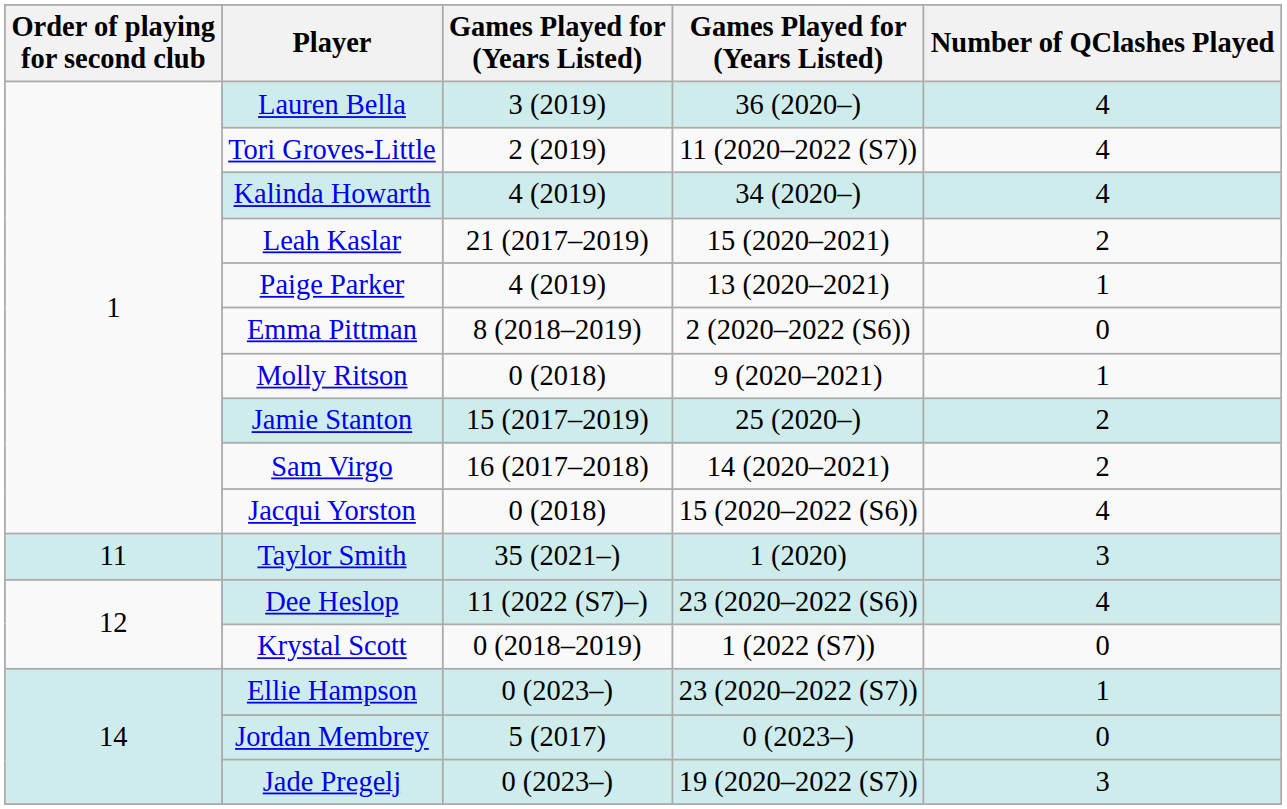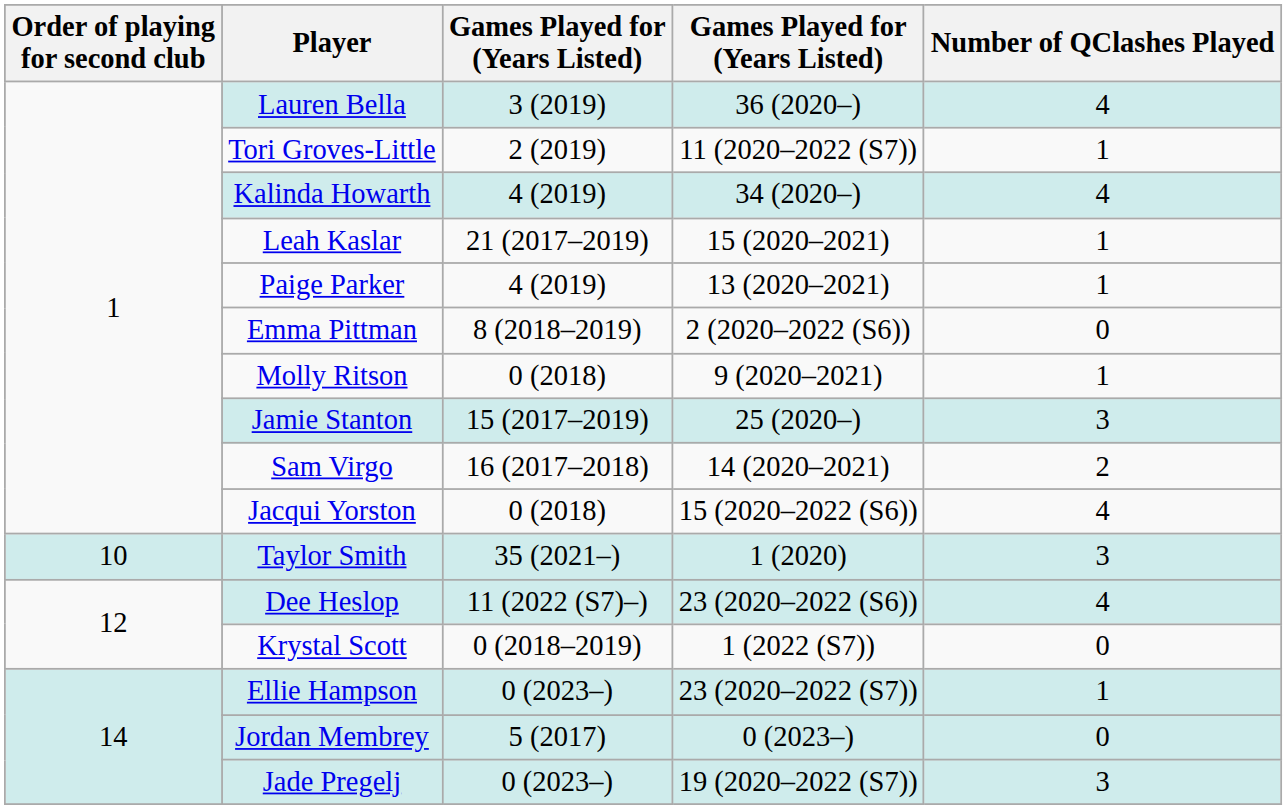 <table class="wikitable" style="text-align: center;">
 <tr>
 <th>Order of playing<br>for second club</th>
 <th>Player</th>
 <th>Games Played for <br>(Years Listed)</th>
 <th>Games Played for <br>(Years Listed)</th>
 <th>Number of QClashes Played</th>
 </tr>
 <tr>
 <td rowspan="10">1</td>
 <td style="background:#cfecec;"> <a href='#'>Lauren Bella</a></td>
 <td style="background:#cfecec;">3 (2019)</td>
 <td style="background:#cfecec;">36 (2020–)</td>
 <td style="background:#cfecec;">4</td>
 </tr>
 <tr>
 <td> <a href='#'>Tori Groves-Little</a></td>
 <td>2 (2019)</td>
 <td>11 (2020–2022 (S7))</td>
-<td>4</td>
+<td>1</td>
 </tr>
 <tr style="background:#cfecec;">
 <td> <a href='#'>Kalinda Howarth</a></td>
 <td>4 (2019)</td>
 <td>34 (2020–)</td>
 <td>4</td>
 </tr>
 <tr>
 <td> <a href='#'>Leah Kaslar</a></td>
 <td>21 (2017–2019)</td>
 <td>15 (2020–2021)</td>
-<td>2</td>
+<td>1</td>
 </tr>
 <tr>
 <td> <a href='#'>Paige Parker</a></td>
 <td>4 (2019)</td>
 <td>13 (2020–2021)</td>
 <td>1</td>
 </tr>
 <tr>
 <td> <a href='#'>Emma Pittman</a></td>
 <td>8 (2018–2019)</td>
 <td>2 (2020–2022 (S6))</td>
 <td>0</td>
 </tr>
 <tr>
 <td> <a href='#'>Molly Ritson</a></td>
 <td>0 (2018)</td>
 <td>9 (2020–2021)</td>
 <td>1</td>
 </tr>
 <tr style="background:#cfecec;">
 <td> <a href='#'>Jamie Stanton</a></td>
 <td>15 (2017–2019)</td>
 <td>25 (2020–)</td>
-<td>2</td>
+<td>3</td>
 </tr>
 <tr>
 <td> <a href='#'>Sam Virgo</a></td>
 <td>16 (2017–2018)</td>
 <td>14 (2020–2021)</td>
 <td>2</td>
 </tr>
 <tr>
 <td> <a href='#'>Jacqui Yorston</a></td>
 <td>0 (2018)</td>
 <td>15 (2020–2022 (S6))</td>
 <td>4</td>
 </tr>
 <tr style="background:#cfecec;">
-<td>11</td>
+<td>10</td>
 <td> <a href='#'>Taylor Smith</a></td>
 <td>35 (2021–)</td>
 <td>1 (2020)</td>
 <td>3</td>
 </tr>
 <tr>
 <td rowspan="2">12</td>
 <td style="background:#cfecec;"> <a href='#'>Dee Heslop</a></td>
 <td style="background:#cfecec;">11 (2022 (S7)–)</td>
 <td style="background:#cfecec;">23 (2020–2022 (S6))</td>
 <td style="background:#cfecec;">4</td>
 </tr>
 <tr>
 <td> <a href='#'>Krystal Scott</a></td>
 <td>0 (2018–2019)</td>
 <td>1 (2022 (S7))</td>
 <td>0</td>
 </tr>
 <tr style="background:#cfecec;">
 <td rowspan="3">14</td>
 <td> <a href='#'>Ellie Hampson</a></td>
 <td>0 (2023–)</td>
 <td>23 (2020–2022 (S7))</td>
 <td>1</td>
 </tr>
 <tr style="background:#cfecec;">
 <td> <a href='#'>Jordan Membrey</a></td>
 <td>5 (2017)</td>
 <td>0 (2023–)</td>
 <td>0</td>
 </tr>
 <tr style="background:#cfecec;">
 <td> <a href='#'>Jade Pregelj</a></td>
 <td>0 (2023–)</td>
 <td>19 (2020–2022 (S7))</td>
 <td>3</td>
 </tr>
 </table>
